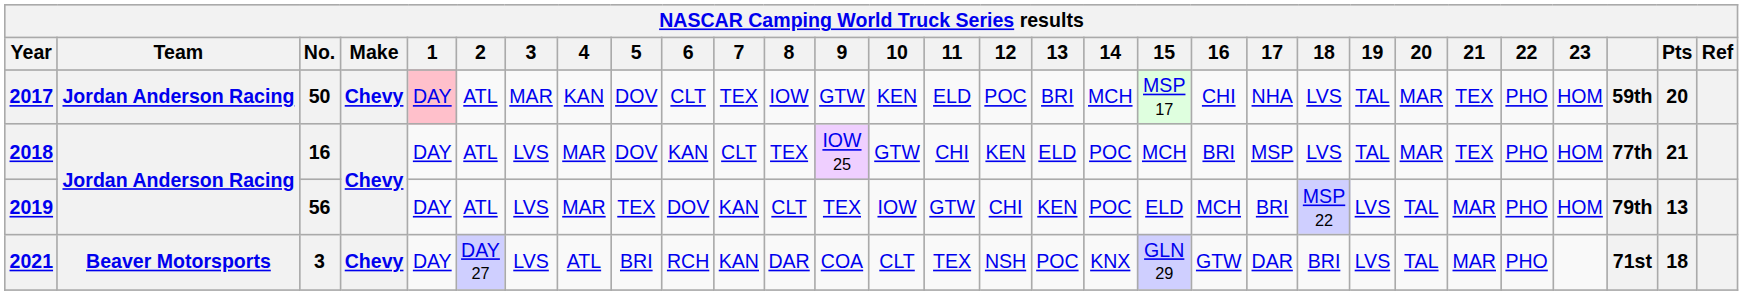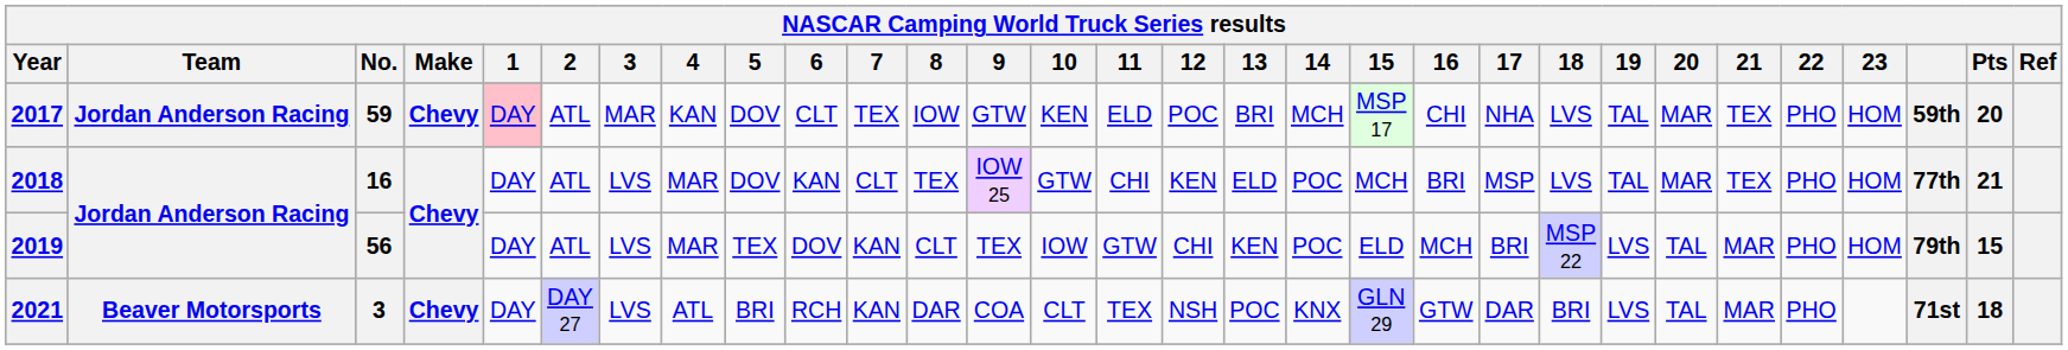 <table class="wikitable" style="text-align:center; font-size:75%">
 <tr>
 <th colspan=45><a href='#'>NASCAR Camping World Truck Series</a> results</th>
 </tr>
 <tr>
 <th>Year</th>
 <th>Team</th>
 <th>No.</th>
 <th>Make</th>
 <th>1</th>
 <th>2</th>
 <th>3</th>
 <th>4</th>
 <th>5</th>
 <th>6</th>
 <th>7</th>
 <th>8</th>
 <th>9</th>
 <th>10</th>
 <th>11</th>
 <th>12</th>
 <th>13</th>
 <th>14</th>
 <th>15</th>
 <th>16</th>
 <th>17</th>
 <th>18</th>
 <th>19</th>
 <th>20</th>
 <th>21</th>
 <th>22</th>
 <th>23</th>
 <th></th>
 <th>Pts</th>
 <th>Ref</th>
 </tr>
 <tr>
 <th><a href='#'>2017</a></th>
 <th><a href='#'>Jordan Anderson Racing</a></th>
-<th>50</th>
+<th>59</th>
 <th><a href='#'>Chevy</a></th>
 <td style="background: pink;"><a href='#'>DAY</a></td>
 <td><a href='#'>ATL</a></td>
 <td><a href='#'>MAR</a></td>
 <td><a href='#'>KAN</a></td>
 <td><a href='#'>DOV</a></td>
 <td><a href='#'>CLT</a></td>
 <td><a href='#'>TEX</a></td>
 <td><a href='#'>IOW</a></td>
 <td><a href='#'>GTW</a></td>
 <td><a href='#'>KEN</a></td>
 <td><a href='#'>ELD</a></td>
 <td><a href='#'>POC</a></td>
 <td><a href='#'>BRI</a></td>
 <td><a href='#'>MCH</a></td>
 <td style="background:#DFFFDF;"><a href='#'>MSP</a><br><small>17</small></td>
 <td><a href='#'>CHI</a></td>
 <td><a href='#'>NHA</a></td>
 <td><a href='#'>LVS</a></td>
 <td><a href='#'>TAL</a></td>
 <td><a href='#'>MAR</a></td>
 <td><a href='#'>TEX</a></td>
 <td><a href='#'>PHO</a></td>
 <td><a href='#'>HOM</a></td>
 <th>59th</th>
 <th>20</th>
 <th></th>
 </tr>
 <tr>
 <th><a href='#'>2018</a></th>
 <th rowspan=2><a href='#'>Jordan Anderson Racing</a></th>
 <th>16</th>
 <th rowspan=2><a href='#'>Chevy</a></th>
 <td><a href='#'>DAY</a></td>
 <td><a href='#'>ATL</a></td>
 <td><a href='#'>LVS</a></td>
 <td><a href='#'>MAR</a></td>
 <td><a href='#'>DOV</a></td>
 <td><a href='#'>KAN</a></td>
 <td><a href='#'>CLT</a></td>
 <td><a href='#'>TEX</a></td>
 <td style="background:#EFCFFF;"><a href='#'>IOW</a><br><small>25</small></td>
 <td><a href='#'>GTW</a></td>
 <td><a href='#'>CHI</a></td>
 <td><a href='#'>KEN</a></td>
 <td><a href='#'>ELD</a></td>
 <td><a href='#'>POC</a></td>
 <td><a href='#'>MCH</a></td>
 <td><a href='#'>BRI</a></td>
 <td><a href='#'>MSP</a></td>
 <td><a href='#'>LVS</a></td>
 <td><a href='#'>TAL</a></td>
 <td><a href='#'>MAR</a></td>
 <td><a href='#'>TEX</a></td>
 <td><a href='#'>PHO</a></td>
 <td><a href='#'>HOM</a></td>
 <th>77th</th>
 <th>21</th>
 <th></th>
 </tr>
 <tr>
 <th><a href='#'>2019</a></th>
 <th>56</th>
 <td><a href='#'>DAY</a></td>
 <td><a href='#'>ATL</a></td>
 <td><a href='#'>LVS</a></td>
 <td><a href='#'>MAR</a></td>
 <td><a href='#'>TEX</a></td>
 <td><a href='#'>DOV</a></td>
 <td><a href='#'>KAN</a></td>
 <td><a href='#'>CLT</a></td>
 <td><a href='#'>TEX</a></td>
 <td><a href='#'>IOW</a></td>
 <td><a href='#'>GTW</a></td>
 <td><a href='#'>CHI</a></td>
 <td><a href='#'>KEN</a></td>
 <td><a href='#'>POC</a></td>
 <td><a href='#'>ELD</a></td>
 <td><a href='#'>MCH</a></td>
 <td><a href='#'>BRI</a></td>
 <td style="background:#CFCFFF;"><a href='#'>MSP</a><br><small>22</small></td>
 <td><a href='#'>LVS</a></td>
 <td><a href='#'>TAL</a></td>
 <td><a href='#'>MAR</a></td>
 <td><a href='#'>PHO</a></td>
 <td><a href='#'>HOM</a></td>
 <th>79th</th>
-<th>13</th>
+<th>15</th>
 <th></th>
 </tr>
 <tr>
 <th><a href='#'>2021</a></th>
 <th><a href='#'>Beaver Motorsports</a></th>
 <th>3</th>
 <th><a href='#'>Chevy</a></th>
 <td><a href='#'>DAY</a></td>
 <td style="background:#CFCFFF;"><a href='#'>DAY</a><br><small>27</small></td>
 <td><a href='#'>LVS</a></td>
 <td><a href='#'>ATL</a></td>
 <td><a href='#'>BRI</a></td>
 <td><a href='#'>RCH</a></td>
 <td><a href='#'>KAN</a></td>
 <td><a href='#'>DAR</a></td>
 <td><a href='#'>COA</a></td>
 <td><a href='#'>CLT</a></td>
 <td><a href='#'>TEX</a></td>
 <td><a href='#'>NSH</a></td>
 <td><a href='#'>POC</a></td>
 <td><a href='#'>KNX</a></td>
 <td style="background:#CFCFFF;"><a href='#'>GLN</a><br><small>29</small></td>
 <td><a href='#'>GTW</a></td>
 <td><a href='#'>DAR</a></td>
 <td><a href='#'>BRI</a></td>
 <td><a href='#'>LVS</a></td>
 <td><a href='#'>TAL</a></td>
 <td><a href='#'>MAR</a></td>
 <td><a href='#'>PHO</a></td>
 <td></td>
 <th>71st</th>
 <th>18</th>
 <th></th>
 </tr>
 </table>
